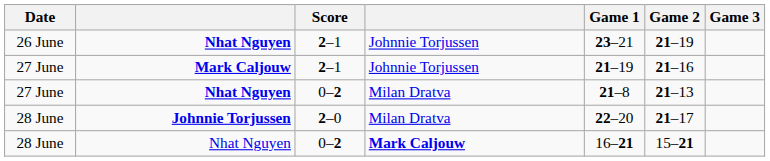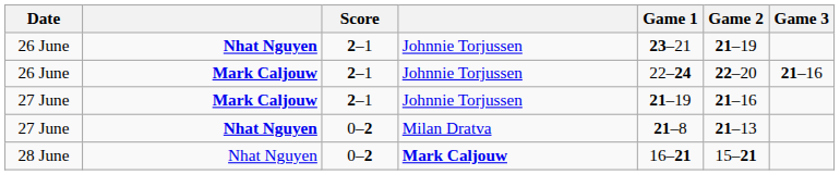 <table class="wikitable" style="text-align: center; font-size:90% ">
 <tr>
 <th width="60">Date</th>
 <th align="right" width="200"></th>
 <th width="60">Score</th>
 <th align="left" width="200"></th>
 <th width="50">Game 1</th>
 <th width="50">Game 2</th>
 <th width="50">Game 3</th>
 </tr>
 <tr>
 <td>26 June</td>
 <td align="right"><strong><a href='#'>Nhat Nguyen</a> </strong></td>
 <td align="center"><strong>2</strong>–1</td>
 <td align="left"> <a href='#'>Johnnie Torjussen</a></td>
 <td><strong>23</strong>–21</td>
 <td><strong>21</strong>–19</td>
 <td></td>
+</tr>
+<tr>
+<td>26 June</td>
+<td align="right"><strong><a href='#'>Mark Caljouw</a> </strong></td>
+<td align="center"><strong>2</strong>–1</td>
+<td align="left"> <a href='#'>Johnnie Torjussen</a></td>
+<td>22–<strong>24</strong></td>
+<td><strong>22</strong>–20</td>
+<td><strong>21</strong>–16</td>
 </tr>
 <tr>
 <td>27 June</td>
 <td align="right"><strong><a href='#'>Mark Caljouw</a> </strong></td>
 <td align="center"><strong>2</strong>–1</td>
 <td align="left"> <a href='#'>Johnnie Torjussen</a></td>
 <td><strong>21</strong>–19</td>
 <td><strong>21</strong>–16</td>
 <td></td>
 </tr>
 <tr>
 <td>27 June</td>
 <td align="right"><strong><a href='#'>Nhat Nguyen</a> </strong></td>
 <td align="center">0–<strong>2</strong></td>
 <td align="left"> <a href='#'>Milan Dratva</a></td>
 <td><strong>21</strong>–8</td>
 <td><strong>21</strong>–13</td>
 <td></td>
 </tr>
 <tr>
 <td>28 June</td>
-<td align="right"><strong><a href='#'>Johnnie Torjussen</a> </strong></td>
-<td align="center"><strong>2</strong>–0</td>
-<td align="left"> <a href='#'>Milan Dratva</a></td>
-<td><strong>22</strong>–20</td>
-<td><strong>21</strong>–17</td>
-<td></td>
-</tr>
-<tr>
-<td>28 June</td>
 <td align="right"><a href='#'>Nhat Nguyen</a> </td>
 <td align="center">0–<strong>2</strong></td>
 <td align="left"><strong> <a href='#'>Mark Caljouw</a></strong></td>
 <td>16–<strong>21</strong></td>
 <td>15–<strong>21</strong></td>
 <td></td>
 </tr>
 </table>
